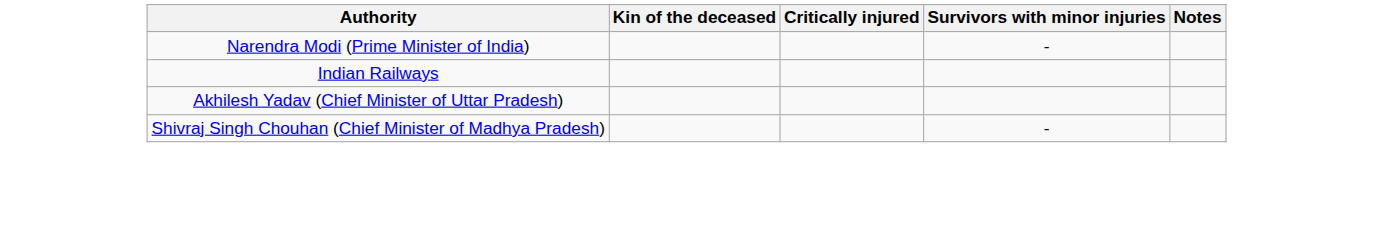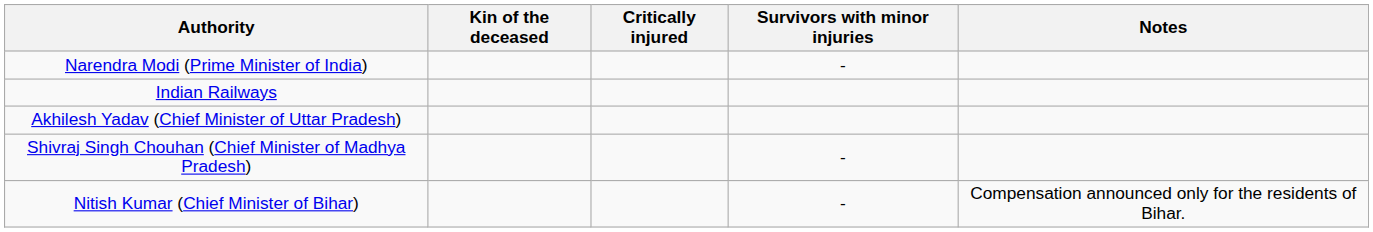 <table class="wikitable" style="margin-left: auto; margin-right: auto; text-align:center; border: none;">
 <tr>
 <th>Authority</th>
 <th>Kin of the deceased</th>
 <th>Critically injured</th>
 <th>Survivors with minor injuries</th>
 <th>Notes</th>
 </tr>
 <tr>
 <td><a href='#'>Narendra Modi</a> (<a href='#'>Prime Minister of India</a>)</td>
 <td></td>
 <td></td>
 <td>-</td>
 <td></td>
 </tr>
 <tr>
 <td><a href='#'>Indian Railways</a></td>
 <td></td>
 <td></td>
 <td></td>
 <td></td>
 </tr>
 <tr>
 <td><a href='#'>Akhilesh Yadav</a> (<a href='#'>Chief Minister of Uttar Pradesh</a>)</td>
 <td></td>
 <td></td>
 <td></td>
 <td></td>
 </tr>
 <tr>
 <td><a href='#'>Shivraj Singh Chouhan</a> (<a href='#'>Chief Minister of Madhya Pradesh</a>)</td>
 <td></td>
 <td></td>
 <td>-</td>
 <td></td>
 </tr>
+<tr>
+<td><a href='#'>Nitish Kumar</a> (<a href='#'>Chief Minister of Bihar</a>)</td>
+<td></td>
+<td></td>
+<td>-</td>
+<td>Compensation announced only for the residents of Bihar.</td>
+</tr>
 </table>
